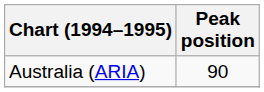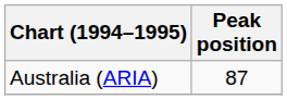 <table class="wikitable sortable">
 <tr>
 <th>Chart (1994–1995)</th>
 <th>Peak<br>position</th>
 </tr>
 <tr>
 <td>Australia (<a href='#'>ARIA</a>)</td>
-<td style="text-align:center;">90</td>
+<td style="text-align:center;">87</td>
 </tr>
 <tr>
 </tr>
 <tr>
 </tr>
 <tr>
 </tr>
 </table>
